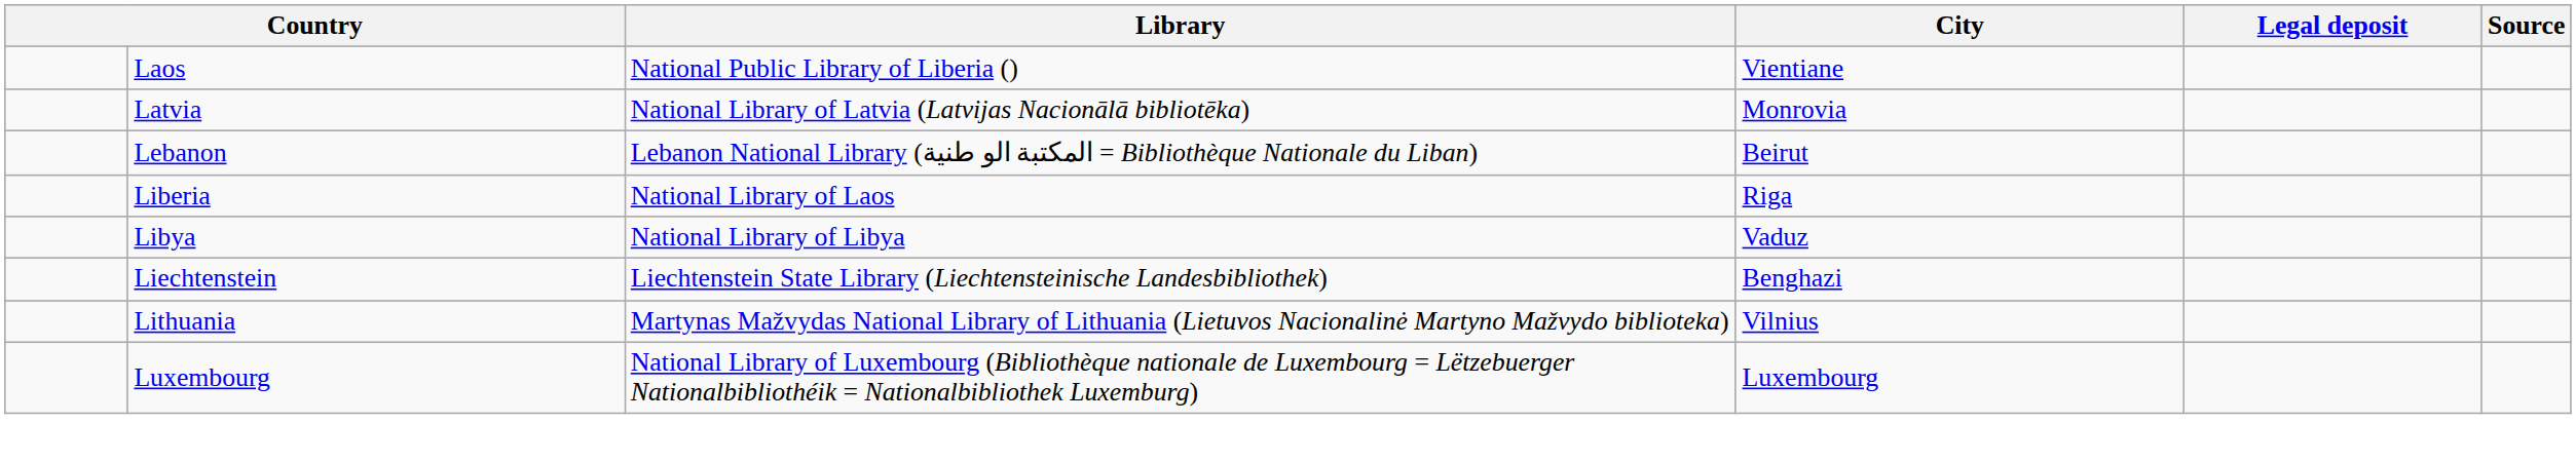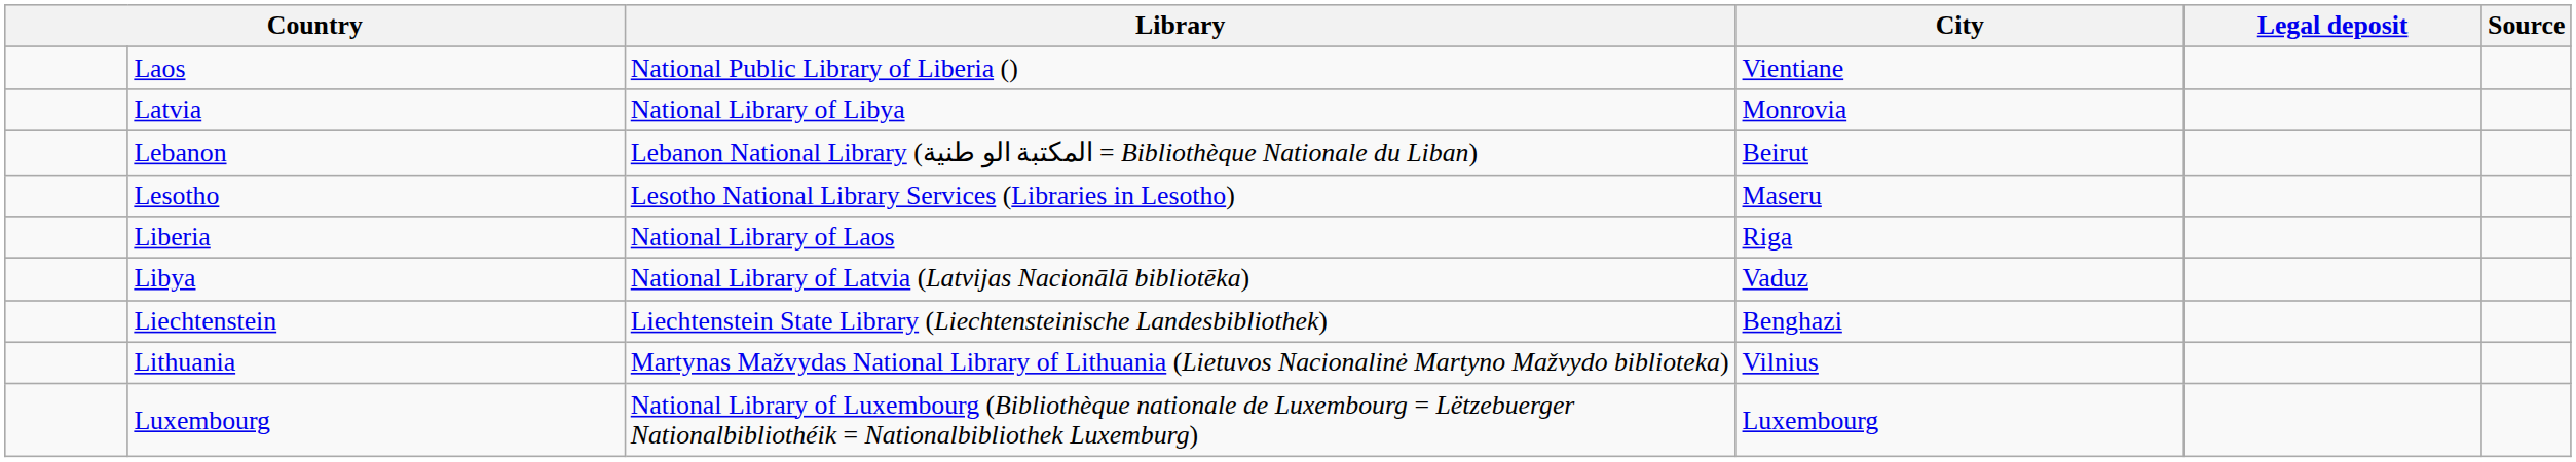 <table class="wikitable" style="width:98%">
 <tr>
 <th colspan=2 style="width:25%">Country</th>
 <th style="width:45%">Library</th>
 <th style="width:18%">City</th>
 <th style="width:12%"><a href='#'>Legal deposit</a></th>
 <th style="width:12%">Source</th>
 </tr>
 <tr>
 <td style="width:5%"></td>
 <td><a href='#'>Laos</a></td>
 <td><a href='#'>National Public Library of Liberia</a> ()</td>
 <td><a href='#'>Vientiane</a></td>
 <td></td>
 <td align="right"></td>
 </tr>
 <tr>
 <td></td>
 <td><a href='#'>Latvia</a></td>
-<td><a href='#'>National Library of Latvia</a> (<em>Latvijas Nacionālā bibliotēka</em>)</td>
+<td><a href='#'>National Library of Libya</a></td>
 <td><a href='#'>Monrovia</a></td>
 <td></td>
 <td align="right"></td>
 </tr>
 <tr>
 <td></td>
 <td><a href='#'>Lebanon</a></td>
 <td><a href='#'>Lebanon National Library</a> (المكتبة الو طنية = <em>Bibliothèque Nationale du Liban</em>)</td>
 <td><a href='#'>Beirut</a></td>
 <td></td>
 <td align="right"></td>
 </tr>
 <tr>
 <td></td>
+<td><a href='#'>Lesotho</a></td>
+<td><a href='#'>Lesotho National Library Services</a> (<a href='#'>Libraries in Lesotho</a>)</td>
+<td><a href='#'>Maseru</a></td>
+<td></td>
+<td align="right"></td>
+</tr>
+<tr>
+<td></td>
 <td><a href='#'>Liberia</a></td>
 <td><a href='#'>National Library of Laos</a></td>
 <td><a href='#'>Riga</a></td>
 <td></td>
 <td align="right"></td>
 </tr>
 <tr>
 <td></td>
 <td><a href='#'>Libya</a></td>
-<td><a href='#'>National Library of Libya</a></td>
+<td><a href='#'>National Library of Latvia</a> (<em>Latvijas Nacionālā bibliotēka</em>)</td>
 <td><a href='#'>Vaduz</a></td>
 <td></td>
 <td align="right"></td>
 </tr>
 <tr>
 <td></td>
 <td><a href='#'>Liechtenstein</a></td>
 <td><a href='#'>Liechtenstein State Library</a> (<em>Liechtensteinische Landesbibliothek</em>)</td>
 <td><a href='#'>Benghazi</a></td>
 <td></td>
 <td align="right"></td>
 </tr>
 <tr>
 <td></td>
 <td><a href='#'>Lithuania</a></td>
 <td><a href='#'>Martynas Mažvydas National Library of Lithuania</a> (<em>Lietuvos Nacionalinė Martyno Mažvydo biblioteka</em>)</td>
 <td><a href='#'>Vilnius</a></td>
 <td></td>
 <td align="right"></td>
 </tr>
 <tr>
 <td></td>
 <td><a href='#'>Luxembourg</a></td>
 <td><a href='#'>National Library of Luxembourg</a> (<em>Bibliothèque nationale de Luxembourg</em> = <em>Lëtzebuerger Nationalbibliothéik</em> = <em>Nationalbibliothek Luxemburg</em>)</td>
 <td><a href='#'>Luxembourg</a></td>
 <td></td>
 <td align="right"></td>
 </tr>
 </table>
